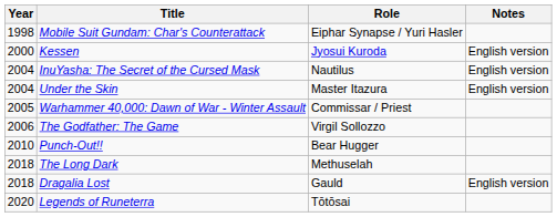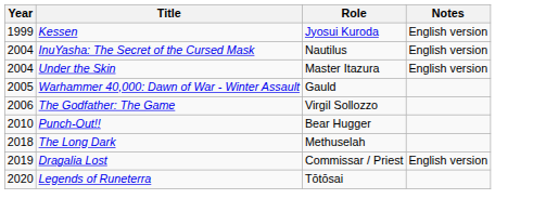 <table class="wikitable">
 <tr>
 <th>Year</th>
 <th>Title</th>
 <th>Role</th>
 <th>Notes</th>
 </tr>
 <tr>
-<td>1998</td>
-<td><em><a href='#'>Mobile Suit Gundam: Char's Counterattack</a></em></td>
-<td>Eiphar Synapse / Yuri Hasler</td>
-<td></td>
-</tr>
-<tr>
-<td>2000</td>
+<td>1999</td>
 <td><em><a href='#'>Kessen</a></em></td>
 <td><a href='#'>Jyosui Kuroda</a></td>
 <td>English version<br></td>
 </tr>
 <tr>
 <td>2004</td>
 <td><a href='#'><em>InuYasha: The Secret of the Cursed Mask</em></a></td>
 <td>Nautilus</td>
 <td>English version</td>
 </tr>
 <tr>
 <td>2004</td>
 <td><em><a href='#'>Under the Skin</a></em></td>
 <td>Master Itazura</td>
 <td>English version</td>
 </tr>
 <tr>
 <td>2005</td>
 <td><em><a href='#'>Warhammer 40,000: Dawn of War - Winter Assault</a></em></td>
-<td>Commissar / Priest</td>
+<td>Gauld</td>
 <td></td>
 </tr>
 <tr>
 <td>2006</td>
 <td><em><a href='#'>The Godfather: The Game</a></em></td>
 <td>Virgil Sollozzo</td>
 <td></td>
 </tr>
 <tr>
 <td>2010</td>
 <td><em><a href='#'>Punch-Out!!</a></em></td>
 <td>Bear Hugger</td>
 <td></td>
 </tr>
 <tr>
 <td>2018</td>
 <td><em><a href='#'>The Long Dark</a></em></td>
 <td>Methuselah</td>
 </tr>
 <tr>
-<td>2018</td>
+<td>2019</td>
 <td><em><a href='#'>Dragalia Lost</a></em></td>
-<td>Gauld</td>
+<td>Commissar / Priest</td>
 <td>English version</td>
 </tr>
 <tr>
 <td>2020</td>
 <td><em><a href='#'>Legends of Runeterra</a></em></td>
 <td>Tōtōsai</td>
 </tr>
 </table>
